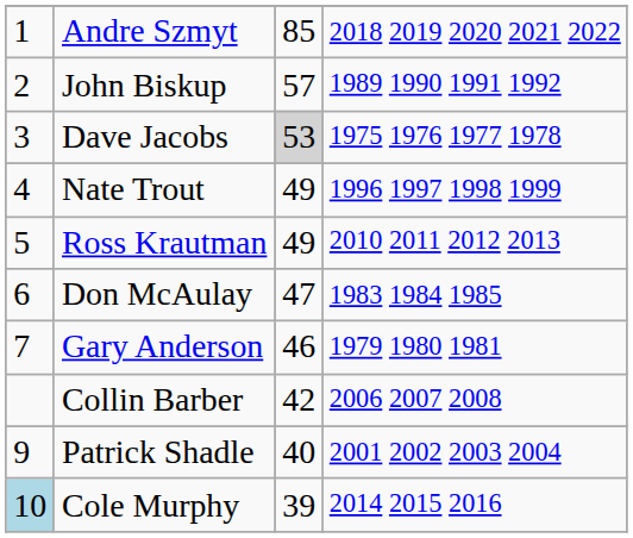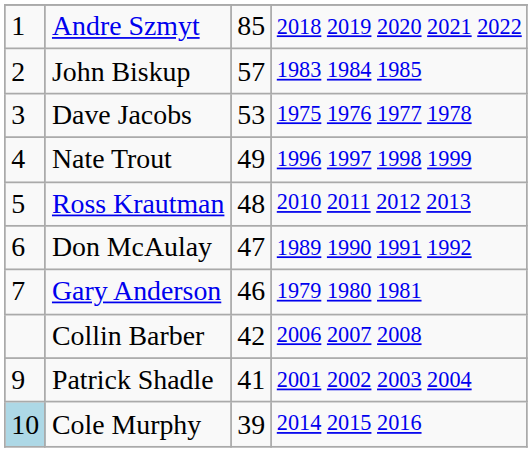 <table class="wikitable">
 <tr>
 </tr>
 <tr>
 <td>1</td>
 <td><a href='#'>Andre Szmyt</a></td>
 <td>85</td>
 <td style="font-size:80%;"><a href='#'>2018</a> <a href='#'>2019</a> <a href='#'>2020</a> <a href='#'>2021</a> <a href='#'>2022</a></td>
 </tr>
 <tr>
 <td>2</td>
 <td>John Biskup</td>
 <td>57</td>
-<td style="font-size:80%;"><a href='#'>1989</a> <a href='#'>1990</a> <a href='#'>1991</a> <a href='#'>1992</a></td>
+<td style="font-size:80%;"><a href='#'>1983</a> <a href='#'>1984</a> <a href='#'>1985</a></td>
 </tr>
 <tr>
 <td>3</td>
 <td>Dave Jacobs</td>
-<td style="background: lightgrey;">53</td>
+<td>53</td>
 <td style="font-size:80%;"><a href='#'>1975</a> <a href='#'>1976</a> <a href='#'>1977</a> <a href='#'>1978</a></td>
 </tr>
 <tr>
 <td>4</td>
 <td>Nate Trout</td>
 <td>49</td>
 <td style="font-size:80%;"><a href='#'>1996</a> <a href='#'>1997</a> <a href='#'>1998</a> <a href='#'>1999</a></td>
 </tr>
 <tr>
 <td>5</td>
 <td><a href='#'>Ross Krautman</a></td>
-<td>49</td>
+<td>48</td>
 <td style="font-size:80%;"><a href='#'>2010</a> <a href='#'>2011</a> <a href='#'>2012</a> <a href='#'>2013</a></td>
 </tr>
 <tr>
 <td>6</td>
 <td>Don McAulay</td>
 <td>47</td>
-<td style="font-size:80%;"><a href='#'>1983</a> <a href='#'>1984</a> <a href='#'>1985</a></td>
+<td style="font-size:80%;"><a href='#'>1989</a> <a href='#'>1990</a> <a href='#'>1991</a> <a href='#'>1992</a></td>
 </tr>
 <tr>
 <td>7</td>
 <td><a href='#'>Gary Anderson</a></td>
 <td>46</td>
 <td style="font-size:80%;"><a href='#'>1979</a> <a href='#'>1980</a> <a href='#'>1981</a></td>
 </tr>
 <tr>
 <td></td>
 <td>Collin Barber</td>
 <td>42</td>
 <td style="font-size:80%;"><a href='#'>2006</a> <a href='#'>2007</a> <a href='#'>2008</a></td>
 </tr>
 <tr>
 <td>9</td>
 <td>Patrick Shadle</td>
-<td>40</td>
+<td>41</td>
 <td style="font-size:80%;"><a href='#'>2001</a> <a href='#'>2002</a> <a href='#'>2003</a> <a href='#'>2004</a></td>
 </tr>
 <tr>
 <td style="background: lightblue;">10</td>
 <td>Cole Murphy</td>
 <td>39</td>
 <td style="font-size:80%;"><a href='#'>2014</a> <a href='#'>2015</a> <a href='#'>2016</a></td>
 </tr>
 </table>
